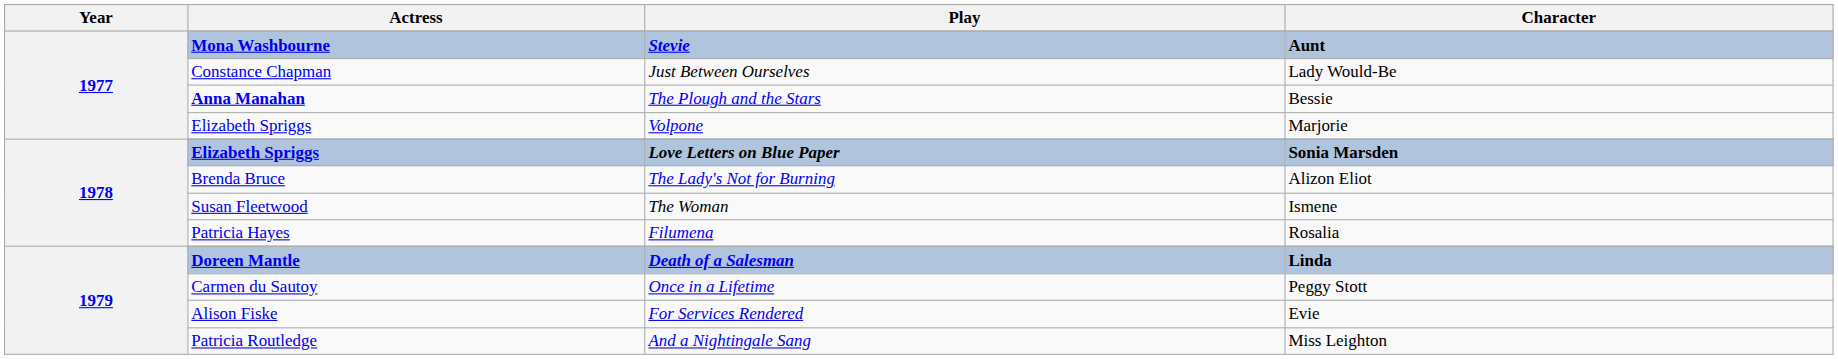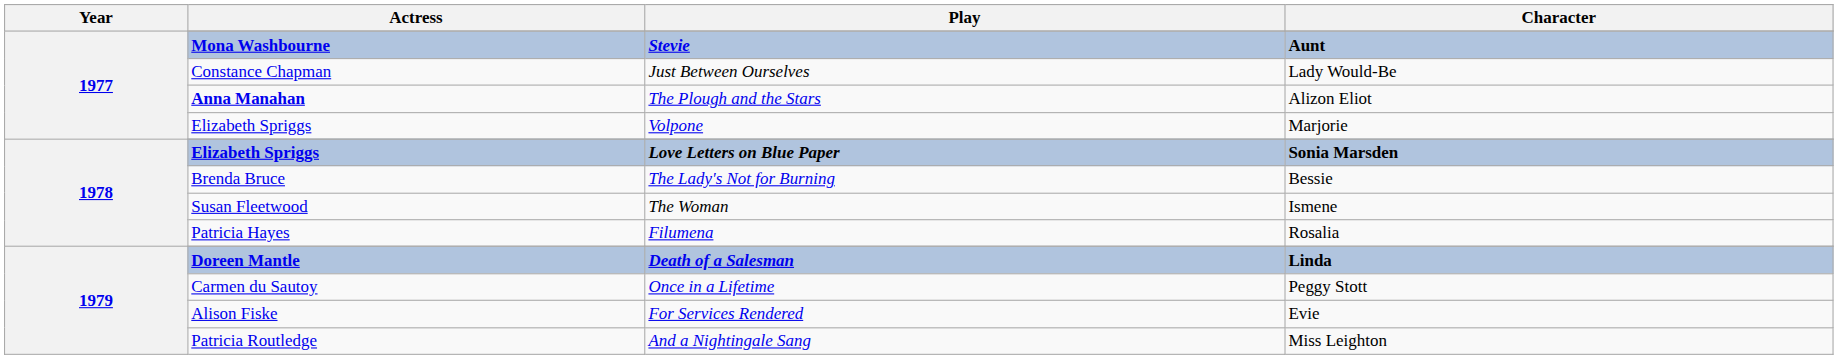 <table class="wikitable" style="width:87%;">
 <tr style="background:#bebebe;">
 <th style="width:10%;">Year</th>
 <th style="width:25%;">Actress</th>
 <th style="width:35%;">Play</th>
 <th style="width:30%;">Character</th>
 </tr>
 <tr>
 <th rowspan="5" align="center"><a href='#'>1977</a></th>
 </tr>
 <tr style="background:#B0C4DE">
 <td><strong><a href='#'>Mona Washbourne</a></strong></td>
 <td><strong><em><a href='#'>Stevie</a></em></strong></td>
 <td><strong>Aunt</strong></td>
 </tr>
 <tr>
 <td><a href='#'>Constance Chapman</a></td>
 <td><em>Just Between Ourselves</em></td>
 <td>Lady Would-Be</td>
 </tr>
 <tr>
 <td><strong><a href='#'>Anna Manahan</a></strong></td>
 <td><em><a href='#'>The Plough and the Stars</a></em></td>
-<td>Bessie</td>
+<td>Alizon Eliot</td>
 </tr>
 <tr>
 <td><a href='#'>Elizabeth Spriggs</a></td>
 <td><em><a href='#'>Volpone</a></em></td>
 <td>Marjorie</td>
 </tr>
 <tr>
 <th rowspan="5" align="center"><a href='#'>1978</a></th>
 </tr>
 <tr style="background:#B0C4DE">
 <td><strong><a href='#'>Elizabeth Spriggs</a></strong></td>
 <td><strong><em>Love Letters on Blue Paper</em></strong></td>
 <td><strong>Sonia Marsden</strong></td>
 </tr>
 <tr>
 <td><a href='#'>Brenda Bruce</a></td>
 <td><em><a href='#'>The Lady's Not for Burning</a></em></td>
-<td>Alizon Eliot</td>
+<td>Bessie</td>
 </tr>
 <tr>
 <td><a href='#'>Susan Fleetwood</a></td>
 <td><em>The Woman</em></td>
 <td>Ismene</td>
 </tr>
 <tr>
 <td><a href='#'>Patricia Hayes</a></td>
 <td><em><a href='#'>Filumena</a></em></td>
 <td>Rosalia</td>
 </tr>
 <tr>
 <th rowspan="5" align="center"><a href='#'>1979</a></th>
 </tr>
 <tr style="background:#B0C4DE">
 <td><strong><a href='#'>Doreen Mantle</a></strong></td>
 <td><strong><em><a href='#'>Death of a Salesman</a></em></strong></td>
 <td><strong>Linda</strong></td>
 </tr>
 <tr>
 <td><a href='#'>Carmen du Sautoy</a></td>
 <td><em><a href='#'>Once in a Lifetime</a></em></td>
 <td>Peggy Stott</td>
 </tr>
 <tr>
 <td><a href='#'>Alison Fiske</a></td>
 <td><em><a href='#'>For Services Rendered</a></em></td>
 <td>Evie</td>
 </tr>
 <tr>
 <td><a href='#'>Patricia Routledge</a></td>
 <td><em><a href='#'>And a Nightingale Sang</a></em></td>
 <td>Miss Leighton</td>
 </tr>
 </table>
